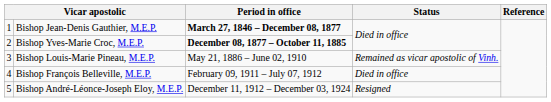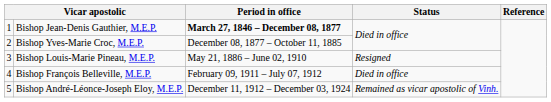 <table class="wikitable">
 <tr>
 <th colspan="2">Vicar apostolic</th>
 <th>Period in office</th>
 <th>Status</th>
 <th>Reference</th>
 </tr>
 <tr>
 <td>1</td>
 <td>Bishop Jean-Denis Gauthier, <a href='#'>M.E.P.</a></td>
 <td><strong>March 27, 1846 – December 08, 1877</strong></td>
 <td rowspan=2><em>Died in office</em></td>
 <td rowspan=5></td>
 </tr>
 <tr>
 <td>2</td>
 <td>Bishop Yves-Marie Croc, <a href='#'>M.E.P.</a></td>
-<td><strong>December 08, 1877 – October 11, 1885</strong></td>
+<td>December 08, 1877 – October 11, 1885</td>
 </tr>
 <tr>
 <td>3</td>
 <td>Bishop Louis-Marie Pineau, <a href='#'>M.E.P.</a></td>
 <td>May 21, 1886 – June 02, 1910</td>
-<td><em>Remained as vicar apostolic of <a href='#'>Vinh.</a></em></td>
+<td><em>Resigned</em></td>
 </tr>
 <tr>
 <td>4</td>
 <td>Bishop François Belleville, <a href='#'>M.E.P.</a></td>
 <td>February 09, 1911 – July 07, 1912</td>
 <td><em>Died in office</em></td>
 </tr>
 <tr>
 <td>5</td>
 <td>Bishop André-Léonce-Joseph Eloy, <a href='#'>M.E.P.</a></td>
 <td>December 11, 1912 – December 03, 1924</td>
-<td><em>Resigned</em></td>
+<td><em>Remained as vicar apostolic of <a href='#'>Vinh.</a></em></td>
 </tr>
 </table>
